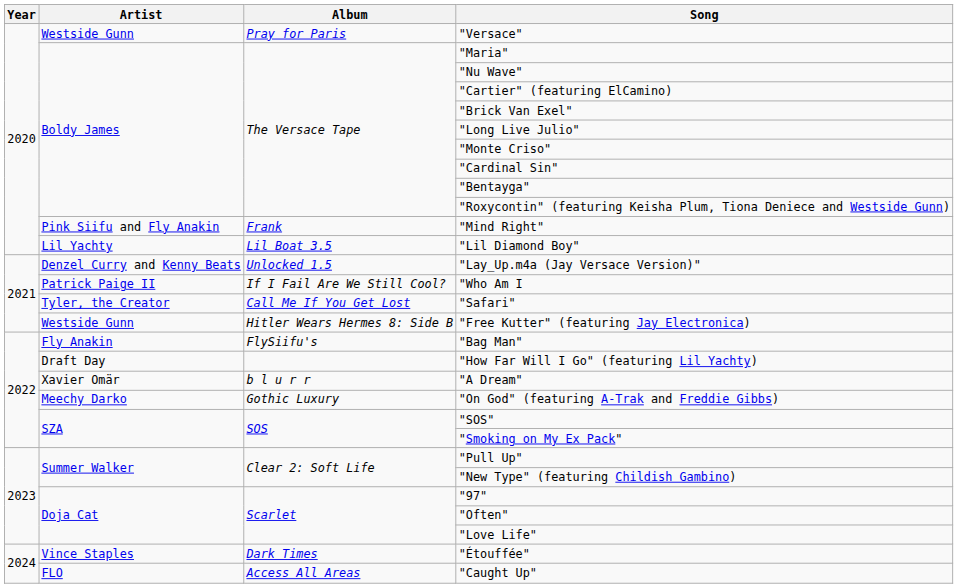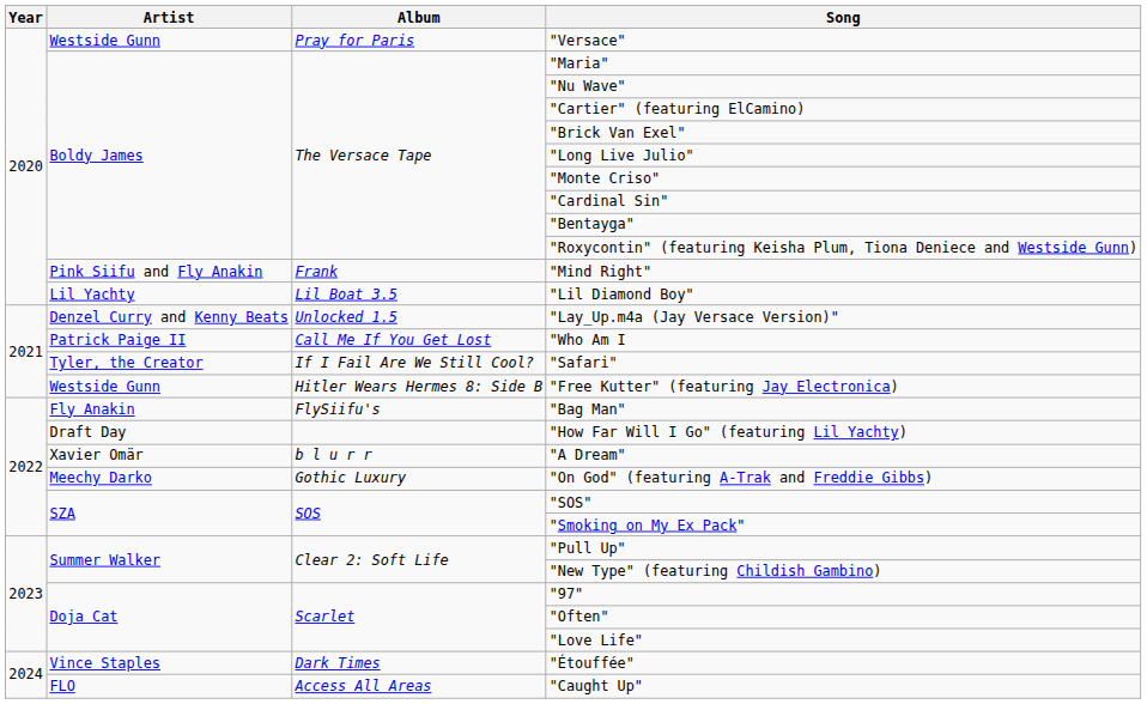 <table class="wikitable">
 <tr>
 <th>Year</th>
 <th>Artist</th>
 <th>Album</th>
 <th>Song</th>
 </tr>
 <tr>
 <td rowspan="12">2020</td>
 <td><a href='#'>Westside Gunn</a></td>
 <td><em><a href='#'>Pray for Paris</a></em></td>
 <td>"Versace"</td>
 </tr>
 <tr>
 <td rowspan="9"><a href='#'>Boldy James</a></td>
 <td rowspan="9"><em>The Versace Tape</em></td>
 <td>"Maria"</td>
 </tr>
 <tr>
 <td>"Nu Wave"</td>
 </tr>
 <tr>
 <td>"Cartier" (featuring ElCamino)</td>
 </tr>
 <tr>
 <td>"Brick Van Exel"</td>
 </tr>
 <tr>
 <td>"Long Live Julio"</td>
 </tr>
 <tr>
 <td>"Monte Criso"</td>
 </tr>
 <tr>
 <td>"Cardinal Sin"</td>
 </tr>
 <tr>
 <td>"Bentayga"</td>
 </tr>
 <tr>
 <td>"Roxycontin" (featuring Keisha Plum, Tiona Deniece and <a href='#'>Westside Gunn</a>)</td>
 </tr>
 <tr>
 <td><a href='#'>Pink Siifu</a> and <a href='#'>Fly Anakin</a></td>
 <td><em><a href='#'>Frank</a></em></td>
 <td>"Mind Right"</td>
 </tr>
 <tr>
 <td><a href='#'>Lil Yachty</a></td>
 <td><em><a href='#'>Lil Boat 3.5</a></em></td>
 <td>"Lil Diamond Boy" </td>
 </tr>
 <tr>
 <td rowspan = "4">2021</td>
 <td><a href='#'>Denzel Curry</a> and <a href='#'>Kenny Beats</a></td>
 <td><em><a href='#'>Unlocked 1.5</a></em></td>
 <td>"Lay_Up.m4a (Jay Versace Version)"</td>
 </tr>
 <tr>
 <td><a href='#'>Patrick Paige II</a></td>
-<td><em>If I Fail Are We Still Cool?</em></td>
+<td><em><a href='#'>Call Me If You Get Lost</a></em></td>
 <td>"Who Am I</td>
 </tr>
 <tr>
 <td><a href='#'>Tyler, the Creator</a></td>
-<td><em><a href='#'>Call Me If You Get Lost</a></em></td>
+<td><em>If I Fail Are We Still Cool?</em></td>
 <td>"Safari" </td>
 </tr>
 <tr>
 <td><a href='#'>Westside Gunn</a></td>
 <td><em>Hitler Wears Hermes 8: Side B</em></td>
 <td>"Free Kutter" (featuring <a href='#'>Jay Electronica</a>)</td>
 </tr>
 <tr>
 <td rowspan="6">2022</td>
 <td><a href='#'>Fly Anakin</a></td>
 <td><em>FlySiifu's</em></td>
 <td>"Bag Man"</td>
 </tr>
 <tr>
 <td>Draft Day</td>
 <td></td>
 <td>"How Far Will I Go" (featuring <a href='#'>Lil Yachty</a>)</td>
 </tr>
 <tr>
 <td>Xavier Omär</td>
 <td><em>b l u r r</em></td>
 <td>"A Dream"</td>
 </tr>
 <tr>
 <td><a href='#'>Meechy Darko</a></td>
 <td><em>Gothic Luxury</em></td>
 <td>"On God" (featuring <a href='#'>A-Trak</a> and <a href='#'>Freddie Gibbs</a>) </td>
 </tr>
 <tr>
 <td rowspan="2"><a href='#'>SZA</a></td>
 <td rowspan="2"><em><a href='#'>SOS</a></em></td>
 <td>"SOS"</td>
 </tr>
 <tr>
 <td>"<a href='#'>Smoking on My Ex Pack</a>"</td>
 </tr>
 <tr>
 <td rowspan="5">2023</td>
 <td rowspan="2"><a href='#'>Summer Walker</a></td>
 <td rowspan="2"><em>Clear 2: Soft Life</em></td>
 <td>"Pull Up"</td>
 </tr>
 <tr>
 <td>"New Type" (featuring <a href='#'>Childish Gambino</a>)</td>
 </tr>
 <tr>
 <td rowspan="3"><a href='#'>Doja Cat</a></td>
 <td rowspan="3"><em><a href='#'>Scarlet</a></em></td>
 <td>"97"</td>
 </tr>
 <tr>
 <td>"Often"</td>
 </tr>
 <tr>
 <td>"Love Life"</td>
 </tr>
 <tr>
 <td rowspan="2">2024</td>
 <td><a href='#'>Vince Staples</a></td>
 <td><em><a href='#'>Dark Times</a></em></td>
 <td>"Étouffée"</td>
 </tr>
 <tr>
 <td><a href='#'>FLO</a></td>
 <td><em><a href='#'>Access All Areas</a></em></td>
 <td>"Caught Up"</td>
 </tr>
 </table>
